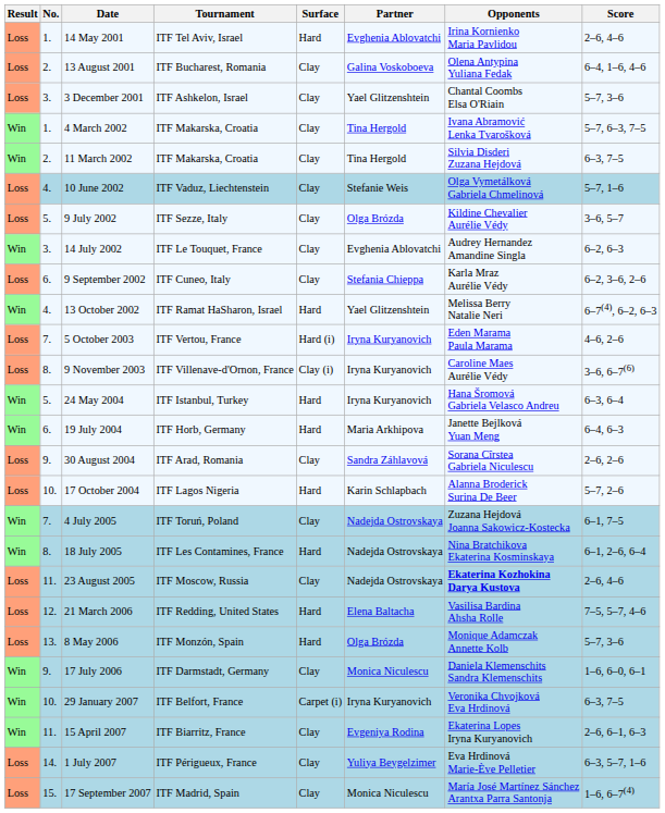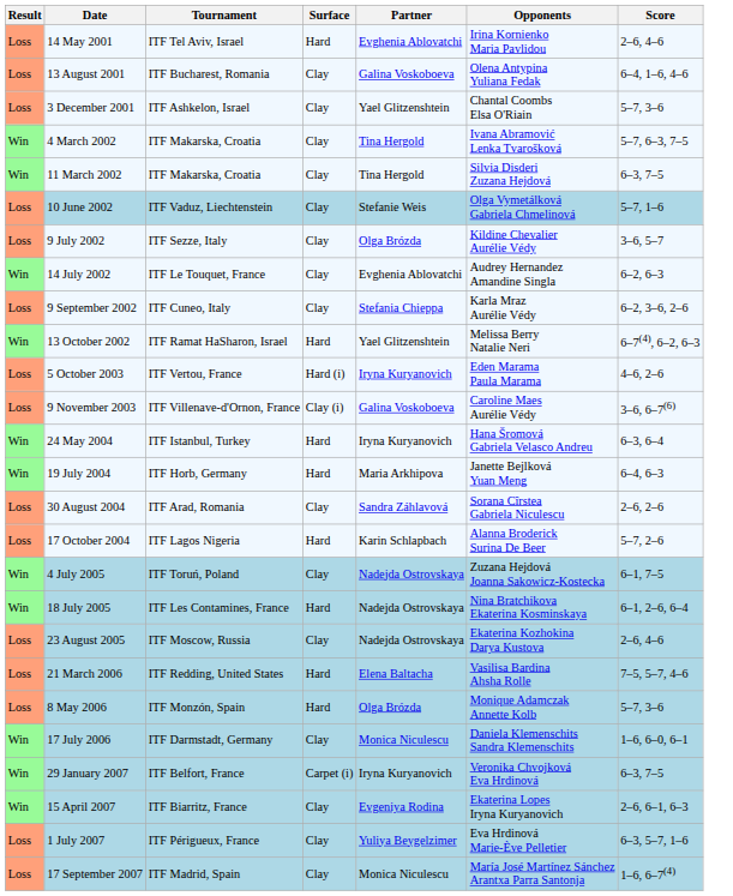 <table class="sortable wikitable">
 <tr>
 <th>Result</th>
-<th>No.</th>
 <th>Date</th>
 <th>Tournament</th>
 <th>Surface</th>
 <th>Partner</th>
 <th>Opponents</th>
 <th class="unsortable">Score</th>
 </tr>
 <tr style="background:#f0f8ff;">
 <td style="background:#ffa07a;">Loss</td>
-<td>1.</td>
 <td>14 May 2001</td>
 <td>ITF Tel Aviv, Israel</td>
 <td>Hard</td>
 <td> <a href='#'>Evghenia Ablovatchi</a></td>
 <td> <a href='#'>Irina Kornienko</a> <br>  <a href='#'>Maria Pavlidou</a></td>
 <td>2–6, 4–6</td>
 </tr>
 <tr style="background:#f0f8ff;">
 <td style="background:#ffa07a;">Loss</td>
-<td>2.</td>
 <td>13 August 2001</td>
 <td>ITF Bucharest, Romania</td>
 <td>Clay</td>
 <td> <a href='#'>Galina Voskoboeva</a></td>
 <td> <a href='#'>Olena Antypina</a> <br>  <a href='#'>Yuliana Fedak</a></td>
 <td>6–4, 1–6, 4–6</td>
 </tr>
 <tr style="background:#f0f8ff;">
 <td style="background:#ffa07a;">Loss</td>
-<td>3.</td>
 <td>3 December 2001</td>
 <td>ITF Ashkelon, Israel</td>
 <td>Clay</td>
 <td> Yael Glitzenshtein</td>
 <td> Chantal Coombs <br>  Elsa O'Riain</td>
 <td>5–7, 3–6</td>
 </tr>
 <tr style="background:#f0f8ff;">
 <td style="background:#98fb98;">Win</td>
-<td>1.</td>
 <td>4 March 2002</td>
 <td>ITF Makarska, Croatia</td>
 <td>Clay</td>
 <td> <a href='#'>Tina Hergold</a></td>
 <td> <a href='#'>Ivana Abramović</a> <br>  <a href='#'>Lenka Tvarošková</a></td>
 <td>5–7, 6–3, 7–5</td>
 </tr>
 <tr style="background:#f0f8ff;">
 <td style="background:#98fb98;">Win</td>
-<td>2.</td>
 <td>11 March 2002</td>
 <td>ITF Makarska, Croatia</td>
 <td>Clay</td>
 <td> Tina Hergold</td>
 <td> <a href='#'>Silvia Disderi</a> <br>  <a href='#'>Zuzana Hejdová</a></td>
 <td>6–3, 7–5</td>
 </tr>
 <tr style="background:lightblue;">
 <td style="background:#ffa07a;">Loss</td>
-<td>4.</td>
 <td>10 June 2002</td>
 <td>ITF Vaduz, Liechtenstein</td>
 <td>Clay</td>
 <td> Stefanie Weis</td>
 <td> <a href='#'>Olga Vymetálková</a> <br>  <a href='#'>Gabriela Chmelinová</a></td>
 <td>5–7, 1–6</td>
 </tr>
 <tr style="background:#f0f8ff;">
 <td style="background:#ffa07a;">Loss</td>
-<td>5.</td>
 <td>9 July 2002</td>
 <td>ITF Sezze, Italy</td>
 <td>Clay</td>
 <td> <a href='#'>Olga Brózda</a></td>
 <td> <a href='#'>Kildine Chevalier</a> <br>  <a href='#'>Aurélie Védy</a></td>
 <td>3–6, 5–7</td>
 </tr>
 <tr style="background:#f0f8ff;">
 <td style="background:#98fb98;">Win</td>
-<td>3.</td>
 <td>14 July 2002</td>
 <td>ITF Le Touquet, France</td>
 <td>Clay</td>
 <td> Evghenia Ablovatchi</td>
 <td> Audrey Hernandez <br>  Amandine Singla</td>
 <td>6–2, 6–3</td>
 </tr>
 <tr style="background:#f0f8ff;">
 <td style="background:#ffa07a;">Loss</td>
-<td>6.</td>
 <td>9 September 2002</td>
 <td>ITF Cuneo, Italy</td>
 <td>Clay</td>
 <td> <a href='#'>Stefania Chieppa</a></td>
 <td> Karla Mraz <br>  Aurélie Védy</td>
 <td>6–2, 3–6, 2–6</td>
 </tr>
 <tr style="background:#f0f8ff;">
 <td style="background:#98fb98;">Win</td>
-<td>4.</td>
 <td>13 October 2002</td>
 <td>ITF Ramat HaSharon, Israel</td>
 <td>Hard</td>
 <td> Yael Glitzenshtein</td>
 <td> Melissa Berry <br>  Natalie Neri</td>
 <td>6–7<sup>(4)</sup>, 6–2, 6–3</td>
 </tr>
 <tr style="background:#f0f8ff;">
 <td style="background:#ffa07a;">Loss</td>
-<td>7.</td>
 <td>5 October 2003</td>
 <td>ITF Vertou, France</td>
 <td>Hard (i)</td>
 <td> <a href='#'>Iryna Kuryanovich</a></td>
 <td> <a href='#'>Eden Marama</a> <br>  <a href='#'>Paula Marama</a></td>
 <td>4–6, 2–6</td>
 </tr>
 <tr style="background:#f0f8ff;">
 <td style="background:#ffa07a;">Loss</td>
-<td>8.</td>
 <td>9 November 2003</td>
 <td>ITF Villenave-d'Ornon, France</td>
 <td>Clay (i)</td>
-<td> Iryna Kuryanovich</td>
+<td> <a href='#'>Galina Voskoboeva</a></td>
 <td> <a href='#'>Caroline Maes</a> <br>  Aurélie Védy</td>
 <td>3–6, 6–7<sup>(6)</sup></td>
 </tr>
 <tr style="background:#f0f8ff;">
 <td style="background:#98fb98;">Win</td>
-<td>5.</td>
 <td>24 May 2004</td>
 <td>ITF Istanbul, Turkey</td>
 <td>Hard</td>
 <td> Iryna Kuryanovich</td>
 <td> <a href='#'>Hana Šromová</a> <br>  <a href='#'>Gabriela Velasco Andreu</a></td>
 <td>6–3, 6–4</td>
 </tr>
 <tr style="background:#f0f8ff;">
 <td style="background:#98fb98;">Win</td>
-<td>6.</td>
 <td>19 July 2004</td>
 <td>ITF Horb, Germany</td>
 <td>Hard</td>
 <td> Maria Arkhipova</td>
 <td> Janette Bejlková <br>  <a href='#'>Yuan Meng</a></td>
 <td>6–4, 6–3</td>
 </tr>
 <tr style="background:#f0f8ff;">
 <td style="background:#ffa07a;">Loss</td>
-<td>9.</td>
 <td>30 August 2004</td>
 <td>ITF Arad, Romania</td>
 <td>Clay</td>
 <td> <a href='#'>Sandra Záhlavová</a></td>
 <td> <a href='#'>Sorana Cîrstea</a> <br>  <a href='#'>Gabriela Niculescu</a></td>
 <td>2–6, 2–6</td>
 </tr>
 <tr style="background:#f0f8ff;">
 <td style="background:#ffa07a;">Loss</td>
-<td>10.</td>
 <td>17 October 2004</td>
 <td>ITF Lagos Nigeria</td>
 <td>Hard</td>
 <td> Karin Schlapbach</td>
 <td> <a href='#'>Alanna Broderick</a> <br>  <a href='#'>Surina De Beer</a></td>
 <td>5–7, 2–6</td>
 </tr>
 <tr style="background:lightblue;">
 <td style="background:#98fb98;">Win</td>
-<td>7.</td>
 <td>4 July 2005</td>
 <td>ITF Toruń, Poland</td>
 <td>Clay</td>
 <td> <a href='#'>Nadejda Ostrovskaya</a></td>
 <td> Zuzana Hejdová <br>  <a href='#'>Joanna Sakowicz-Kostecka</a></td>
 <td>6–1, 7–5</td>
 </tr>
 <tr style="background:lightblue;">
 <td style="background:#98fb98;">Win</td>
-<td>8.</td>
 <td>18 July 2005</td>
 <td>ITF Les Contamines, France</td>
 <td>Hard</td>
 <td> Nadejda Ostrovskaya</td>
 <td> <a href='#'>Nina Bratchikova</a> <br>  <a href='#'>Ekaterina Kosminskaya</a></td>
 <td>6–1, 2–6, 6–4</td>
 </tr>
 <tr style="background:lightblue;">
 <td style="background:#ffa07a;">Loss</td>
-<td>11.</td>
 <td>23 August 2005</td>
 <td>ITF Moscow, Russia</td>
 <td>Clay</td>
 <td> Nadejda Ostrovskaya</td>
-<td><strong> <a href='#'>Ekaterina Kozhokina</a> <br>  <a href='#'>Darya Kustova</a></strong></td>
+<td> <a href='#'>Ekaterina Kozhokina</a> <br>  <a href='#'>Darya Kustova</a></td>
 <td>2–6, 4–6</td>
 </tr>
 <tr style="background:lightblue;">
 <td style="background:#ffa07a;">Loss</td>
-<td>12.</td>
 <td>21 March 2006</td>
 <td>ITF Redding, United States</td>
 <td>Hard</td>
 <td> <a href='#'>Elena Baltacha</a></td>
 <td> <a href='#'>Vasilisa Bardina</a> <br>  <a href='#'>Ahsha Rolle</a></td>
 <td>7–5, 5–7, 4–6</td>
 </tr>
 <tr style="background:lightblue;">
 <td style="background:#ffa07a;">Loss</td>
-<td>13.</td>
 <td>8 May 2006</td>
 <td>ITF Monzón, Spain</td>
 <td>Hard</td>
 <td> <a href='#'>Olga Brózda</a></td>
 <td> <a href='#'>Monique Adamczak</a> <br>  <a href='#'>Annette Kolb</a></td>
 <td>5–7, 3–6</td>
 </tr>
 <tr style="background:lightblue;">
 <td style="background:#98fb98;">Win</td>
-<td>9.</td>
 <td>17 July 2006</td>
 <td>ITF Darmstadt, Germany</td>
 <td>Clay</td>
 <td> <a href='#'>Monica Niculescu</a></td>
 <td> <a href='#'>Daniela Klemenschits</a> <br>  <a href='#'>Sandra Klemenschits</a></td>
 <td>1–6, 6–0, 6–1</td>
 </tr>
 <tr style="background:lightblue;">
 <td style="background:#98fb98;">Win</td>
-<td>10.</td>
 <td>29 January 2007</td>
 <td>ITF Belfort, France</td>
 <td>Carpet (i)</td>
 <td> Iryna Kuryanovich</td>
 <td> <a href='#'>Veronika Chvojková</a> <br>  <a href='#'>Eva Hrdinová</a></td>
 <td>6–3, 7–5</td>
 </tr>
 <tr style="background:lightblue;">
 <td style="background:#98fb98;">Win</td>
-<td>11.</td>
 <td>15 April 2007</td>
 <td>ITF Biarritz, France</td>
 <td>Clay</td>
 <td> <a href='#'>Evgeniya Rodina</a></td>
 <td> <a href='#'>Ekaterina Lopes</a> <br>  Iryna Kuryanovich</td>
 <td>2–6, 6–1, 6–3</td>
 </tr>
 <tr style="background:lightblue;">
 <td style="background:#ffa07a;">Loss</td>
-<td>14.</td>
 <td>1 July 2007</td>
 <td>ITF Périgueux, France</td>
 <td>Clay</td>
 <td> <a href='#'>Yuliya Beygelzimer</a></td>
 <td> Eva Hrdinová <br>  <a href='#'>Marie-Ève Pelletier</a></td>
 <td>6–3, 5–7, 1–6</td>
 </tr>
 <tr style="background:lightblue;">
 <td style="background:#ffa07a;">Loss</td>
-<td>15.</td>
 <td>17 September 2007</td>
 <td>ITF Madrid, Spain</td>
 <td>Clay</td>
 <td> Monica Niculescu</td>
 <td> <a href='#'>María José Martínez Sánchez</a> <br>  <a href='#'>Arantxa Parra Santonja</a></td>
 <td>1–6, 6–7<sup>(4)</sup></td>
 </tr>
 </table>
